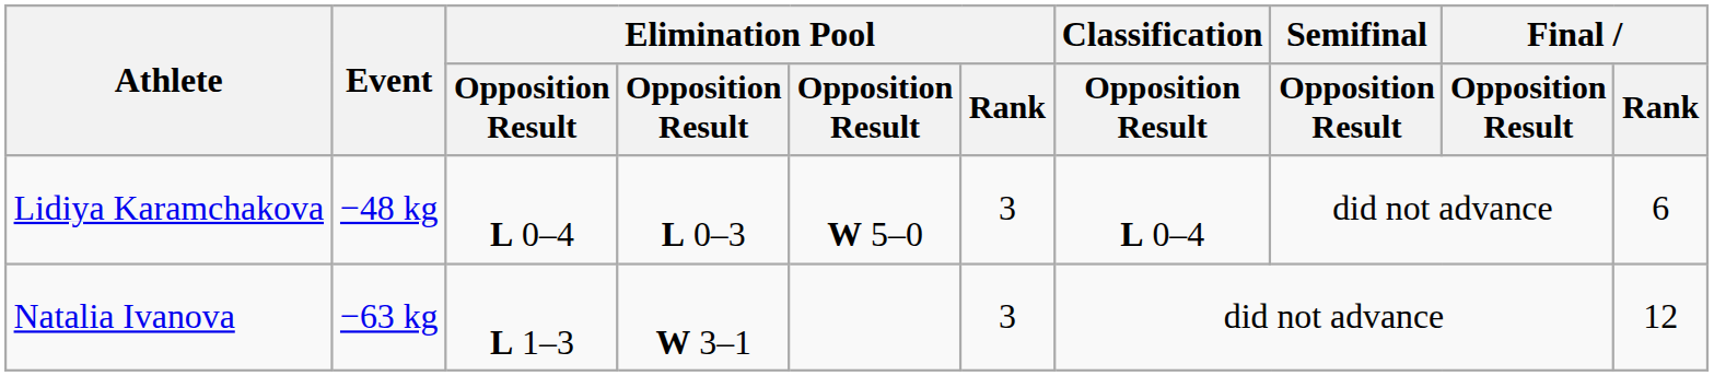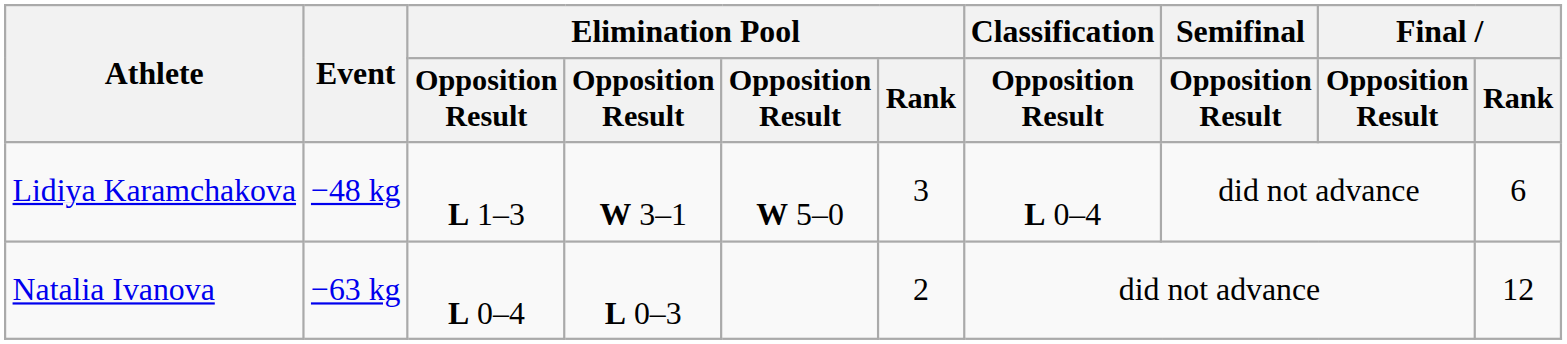 <table class="wikitable" style="font-size:90%">
 <tr>
 <th rowspan="2">Athlete</th>
 <th rowspan="2">Event</th>
 <th colspan=4>Elimination Pool</th>
 <th>Classification</th>
 <th>Semifinal</th>
 <th colspan=2>Final / </th>
 </tr>
 <tr style="font-size: 95%">
 <th>Opposition<br>Result</th>
 <th>Opposition<br>Result</th>
 <th>Opposition<br>Result</th>
 <th>Rank</th>
 <th>Opposition<br>Result</th>
 <th>Opposition<br>Result</th>
 <th>Opposition<br>Result</th>
 <th>Rank</th>
 </tr>
 <tr align=center>
 <td align=left><a href='#'>Lidiya Karamchakova</a></td>
 <td align=left><a href='#'>−48 kg</a></td>
-<td><br><strong>L</strong> 0–4 <sup></sup></td>
-<td><br><strong>L</strong> 0–3 <sup></sup></td>
+<td><br><strong>L</strong> 1–3 <sup></sup></td>
+<td><br><strong>W</strong> 3–1 <sup></sup></td>
 <td><br><strong>W</strong> 5–0 <sup></sup></td>
 <td>3</td>
 <td><br><strong>L</strong> 0–4 <sup></sup></td>
 <td colspan=2>did not advance</td>
 <td>6</td>
 </tr>
 <tr align=center>
 <td align=left><a href='#'>Natalia Ivanova</a></td>
 <td align=left><a href='#'>−63 kg</a></td>
-<td><br><strong>L</strong> 1–3 <sup></sup></td>
-<td><br><strong>W</strong> 3–1 <sup></sup></td>
+<td><br><strong>L</strong> 0–4 <sup></sup></td>
+<td><br><strong>L</strong> 0–3 <sup></sup></td>
 <td></td>
-<td>3</td>
+<td>2</td>
 <td colspan=3>did not advance</td>
 <td>12</td>
 </tr>
 </table>
